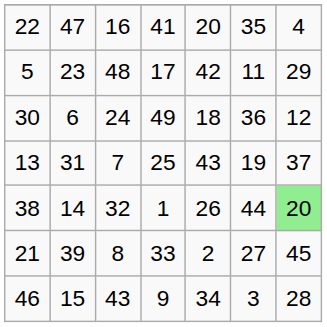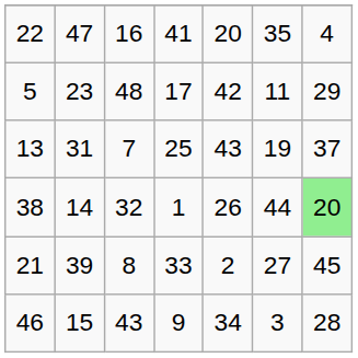 <table class="wikitable" style="margin-left:auto;margin-right:auto;text-align:center;width:14em;height:14em;table-layout:fixed;">
 <tr>
 </tr>
 <tr>
 <td>22</td>
 <td>47</td>
 <td>16</td>
 <td>41</td>
 <td>20</td>
 <td>35</td>
 <td>4</td>
 </tr>
 <tr>
 <td>5</td>
 <td>23</td>
 <td>48</td>
 <td>17</td>
 <td>42</td>
 <td>11</td>
 <td>29</td>
-</tr>
-<tr>
-<td>30</td>
-<td>6</td>
-<td>24</td>
-<td>49</td>
-<td>18</td>
-<td>36</td>
-<td>12</td>
 </tr>
 <tr>
 <td>13</td>
 <td>31</td>
 <td>7</td>
 <td>25</td>
 <td>43</td>
 <td>19</td>
 <td>37</td>
 </tr>
 <tr>
 <td>38</td>
 <td>14</td>
 <td>32</td>
 <td>1</td>
 <td>26</td>
 <td>44</td>
 <td style="background: lightgreen;">20</td>
 </tr>
 <tr>
 <td>21</td>
 <td>39</td>
 <td>8</td>
 <td>33</td>
 <td>2</td>
 <td>27</td>
 <td>45</td>
 </tr>
 <tr>
 <td>46</td>
 <td>15</td>
 <td>43</td>
 <td>9</td>
 <td>34</td>
 <td>3</td>
 <td>28</td>
 </tr>
 </table>
